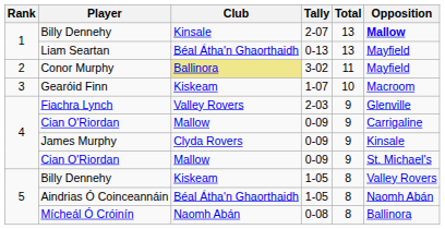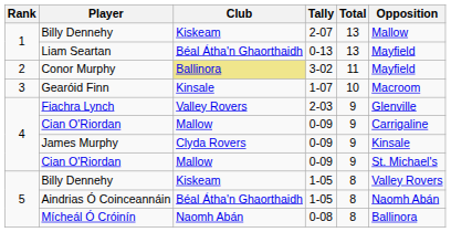 <table class="wikitable">
 <tr>
 <th>Rank</th>
 <th>Player</th>
 <th>Club</th>
 <th>Tally</th>
 <th>Total</th>
 <th>Opposition</th>
 </tr>
 <tr>
 <td rowspan="2" style="text-align:center;">1</td>
 <td>Billy Dennehy</td>
-<td><a href='#'>Kinsale</a></td>
+<td><a href='#'>Kiskeam</a></td>
 <td align=center>2-07</td>
 <td align=center>13</td>
-<td><strong><a href='#'>Mallow</a></strong></td>
+<td><a href='#'>Mallow</a></td>
 </tr>
 <tr>
 <td>Liam Seartan</td>
 <td><a href='#'>Béal Átha'n Ghaorthaidh</a></td>
 <td align=center>0-13</td>
 <td align=center>13</td>
 <td><a href='#'>Mayfield</a></td>
 </tr>
 <tr>
 <td rowspan="1" style="text-align:center;">2</td>
 <td>Conor Murphy</td>
 <td style="background: khaki;"><a href='#'>Ballinora</a></td>
 <td align=center>3-02</td>
 <td align=center>11</td>
 <td><a href='#'>Mayfield</a></td>
 </tr>
 <tr>
 <td rowspan="1" style="text-align:center;">3</td>
 <td>Gearóid Finn</td>
-<td><a href='#'>Kiskeam</a></td>
+<td><a href='#'>Kinsale</a></td>
 <td align=center>1-07</td>
 <td align=center>10</td>
 <td><a href='#'>Macroom</a></td>
 </tr>
 <tr>
 <td rowspan="4" style="text-align:center;">4</td>
 <td><a href='#'>Fiachra Lynch</a></td>
 <td><a href='#'>Valley Rovers</a></td>
 <td align=center>2-03</td>
 <td align=center>9</td>
 <td><a href='#'>Glenville</a></td>
 </tr>
 <tr>
 <td><a href='#'>Cian O'Riordan</a></td>
 <td><a href='#'>Mallow</a></td>
 <td align=center>0-09</td>
 <td align=center>9</td>
 <td><a href='#'>Carrigaline</a></td>
 </tr>
 <tr>
 <td>James Murphy</td>
 <td><a href='#'>Clyda Rovers</a></td>
 <td align=center>0-09</td>
 <td align=center>9</td>
 <td><a href='#'>Kinsale</a></td>
 </tr>
 <tr>
 <td><a href='#'>Cian O'Riordan</a></td>
 <td><a href='#'>Mallow</a></td>
 <td align=center>0-09</td>
 <td align=center>9</td>
 <td><a href='#'>St. Michael's</a></td>
 </tr>
 <tr>
 <td rowspan="3" style="text-align:center;">5</td>
 <td>Billy Dennehy</td>
 <td><a href='#'>Kiskeam</a></td>
 <td align=center>1-05</td>
 <td align=center>8</td>
 <td><a href='#'>Valley Rovers</a></td>
 </tr>
 <tr>
 <td>Aindrias Ó Coinceannáin</td>
 <td><a href='#'>Béal Átha'n Ghaorthaidh</a></td>
 <td align=center>1-05</td>
 <td align=center>8</td>
 <td><a href='#'>Naomh Abán</a></td>
 </tr>
 <tr>
 <td><a href='#'>Mícheál Ó Cróinín</a></td>
 <td><a href='#'>Naomh Abán</a></td>
 <td align=center>0-08</td>
 <td align=center>8</td>
 <td><a href='#'>Ballinora</a></td>
 </tr>
 </table>
